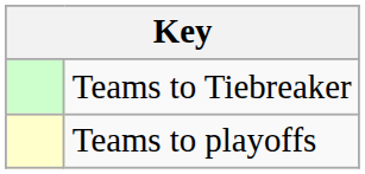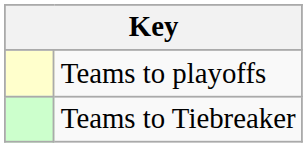 <table class="wikitable" style="text-align: center;">
 <tr>
 <th colspan="2">Key</th>
 </tr>
 <tr>
+<td style="background:#ffffcc; width:20px;"></td>
+<td align="left">Teams to playoffs</td>
+</tr>
+<tr>
 <td style="background:#ccffcc; width:20px;"></td>
 <td align="left">Teams to Tiebreaker</td>
 </tr>
-<tr>
-<td style="background:#ffffcc; width:20px;"></td>
-<td align="left">Teams to playoffs</td>
-</tr>
 </table>
